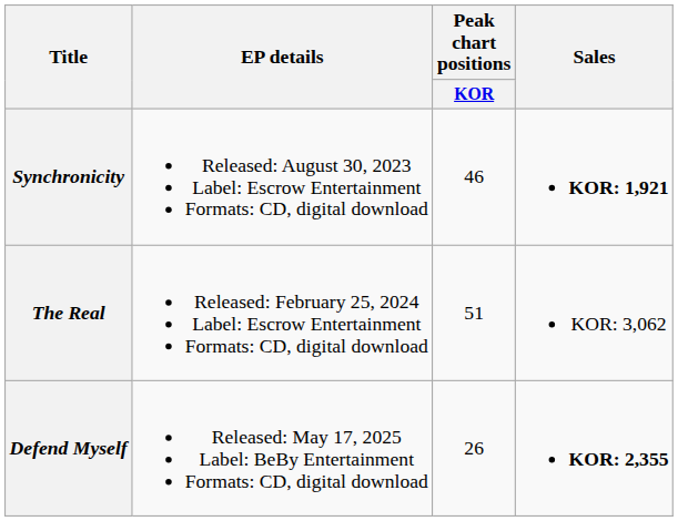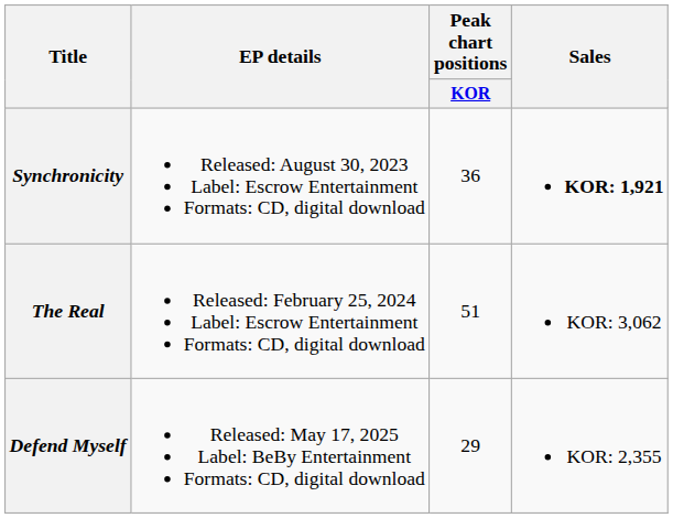 <table class="wikitable plainrowheaders" style="text-align:center">
 <tr>
 <th scope="col" rowspan="2">Title</th>
 <th scope="col" rowspan="2">EP details</th>
 <th scope="col">Peak chart positions</th>
 <th scope="col" rowspan="2">Sales</th>
 </tr>
 <tr>
 <th scope="col" style="width:2.5em;font-size:90%"><a href='#'>KOR</a><br></th>
 </tr>
 <tr>
 <th scope="row"><em>Synchronicity</em></th>
 <td><br><ul><li>Released: August 30, 2023</li><li>Label: Escrow Entertainment</li><li>Formats: CD, digital download</li></ul></td>
-<td>46</td>
+<td>36</td>
 <td><strong><br><ul><li>KOR: 1,921</li></ul></strong></td>
 </tr>
 <tr>
 <th scope="row"><em>The Real</em></th>
 <td><br><ul><li>Released: February 25, 2024</li><li>Label: Escrow Entertainment</li><li>Formats: CD, digital download</li></ul></td>
 <td>51</td>
 <td><br><ul><li>KOR: 3,062</li></ul></td>
 </tr>
 <tr>
 <th scope="row"><em>Defend Myself</em></th>
 <td><br><ul><li>Released: May 17, 2025</li><li>Label: BeBy Entertainment</li><li>Formats: CD, digital download</li></ul></td>
-<td>26</td>
-<td><strong><br><ul><li>KOR: 2,355</li></ul></strong></td>
+<td>29</td>
+<td><br><ul><li>KOR: 2,355</li></ul></td>
 </tr>
 </table>
